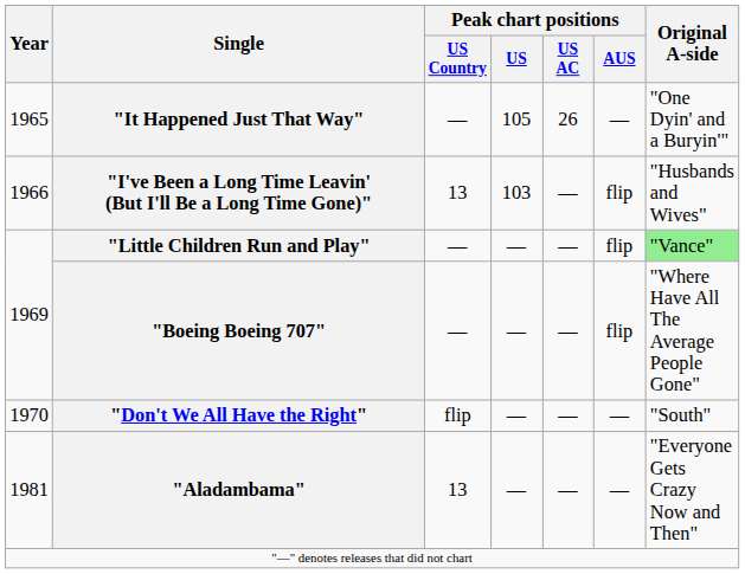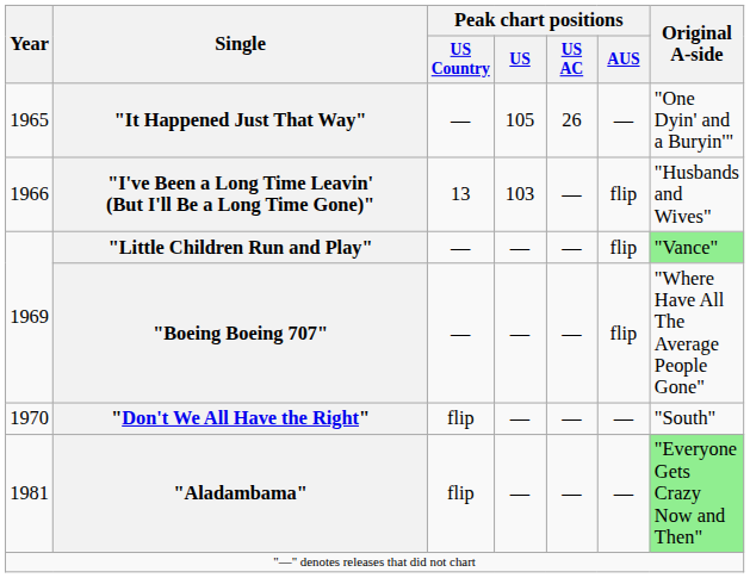 <table class="wikitable plainrowheaders" style="text-align:center;">
 <tr>
 <th rowspan="2">Year</th>
 <th rowspan="2" style="width:22em;">Single</th>
 <th colspan="4">Peak chart positions</th>
 <th rowspan="2">Original A-side</th>
 </tr>
 <tr style="font-size:smaller;">
 <th width="40"><a href='#'>US Country</a></th>
 <th width="40"><a href='#'>US</a></th>
 <th width="40"><a href='#'>US AC</a></th>
 <th width="40"><a href='#'>AUS</a></th>
 </tr>
 <tr>
 <td>1965</td>
 <th scope="row">"It Happened Just That Way"</th>
 <td>—</td>
 <td>105</td>
 <td>26</td>
 <td>—</td>
 <td align="left">"One Dyin' and a Buryin'"</td>
 </tr>
 <tr>
 <td>1966</td>
 <th scope="row">"I've Been a Long Time Leavin'<br>(But I'll Be a Long Time Gone)"</th>
 <td>13</td>
 <td>103</td>
 <td>—</td>
 <td>flip</td>
 <td align="left">"Husbands and Wives"</td>
 </tr>
 <tr>
 <td rowspan="2">1969</td>
 <th scope="row">"Little Children Run and Play"</th>
 <td>—</td>
 <td>—</td>
 <td>—</td>
 <td>flip</td>
 <td align="left" style="background: lightgreen;">"Vance"</td>
 </tr>
 <tr>
 <th scope="row">"Boeing Boeing 707"</th>
 <td>—</td>
 <td>—</td>
 <td>—</td>
 <td>flip</td>
 <td align="left">"Where Have All The Average People Gone"</td>
 </tr>
 <tr>
 <td>1970</td>
 <th scope="row">"<a href='#'>Don't We All Have the Right</a>"</th>
 <td>flip</td>
 <td>—</td>
 <td>—</td>
 <td>—</td>
 <td align="left">"South"</td>
 </tr>
 <tr>
 <td>1981</td>
 <th scope="row">"Aladambama"</th>
-<td>13</td>
+<td>flip</td>
 <td>—</td>
 <td>—</td>
 <td>—</td>
-<td align="left">"Everyone Gets Crazy Now and Then"</td>
+<td align="left" style="background: lightgreen;">"Everyone Gets Crazy Now and Then"</td>
 </tr>
 <tr>
 <td colspan="7" style="font-size: 8pt">"—" denotes releases that did not chart</td>
 </tr>
 </table>
